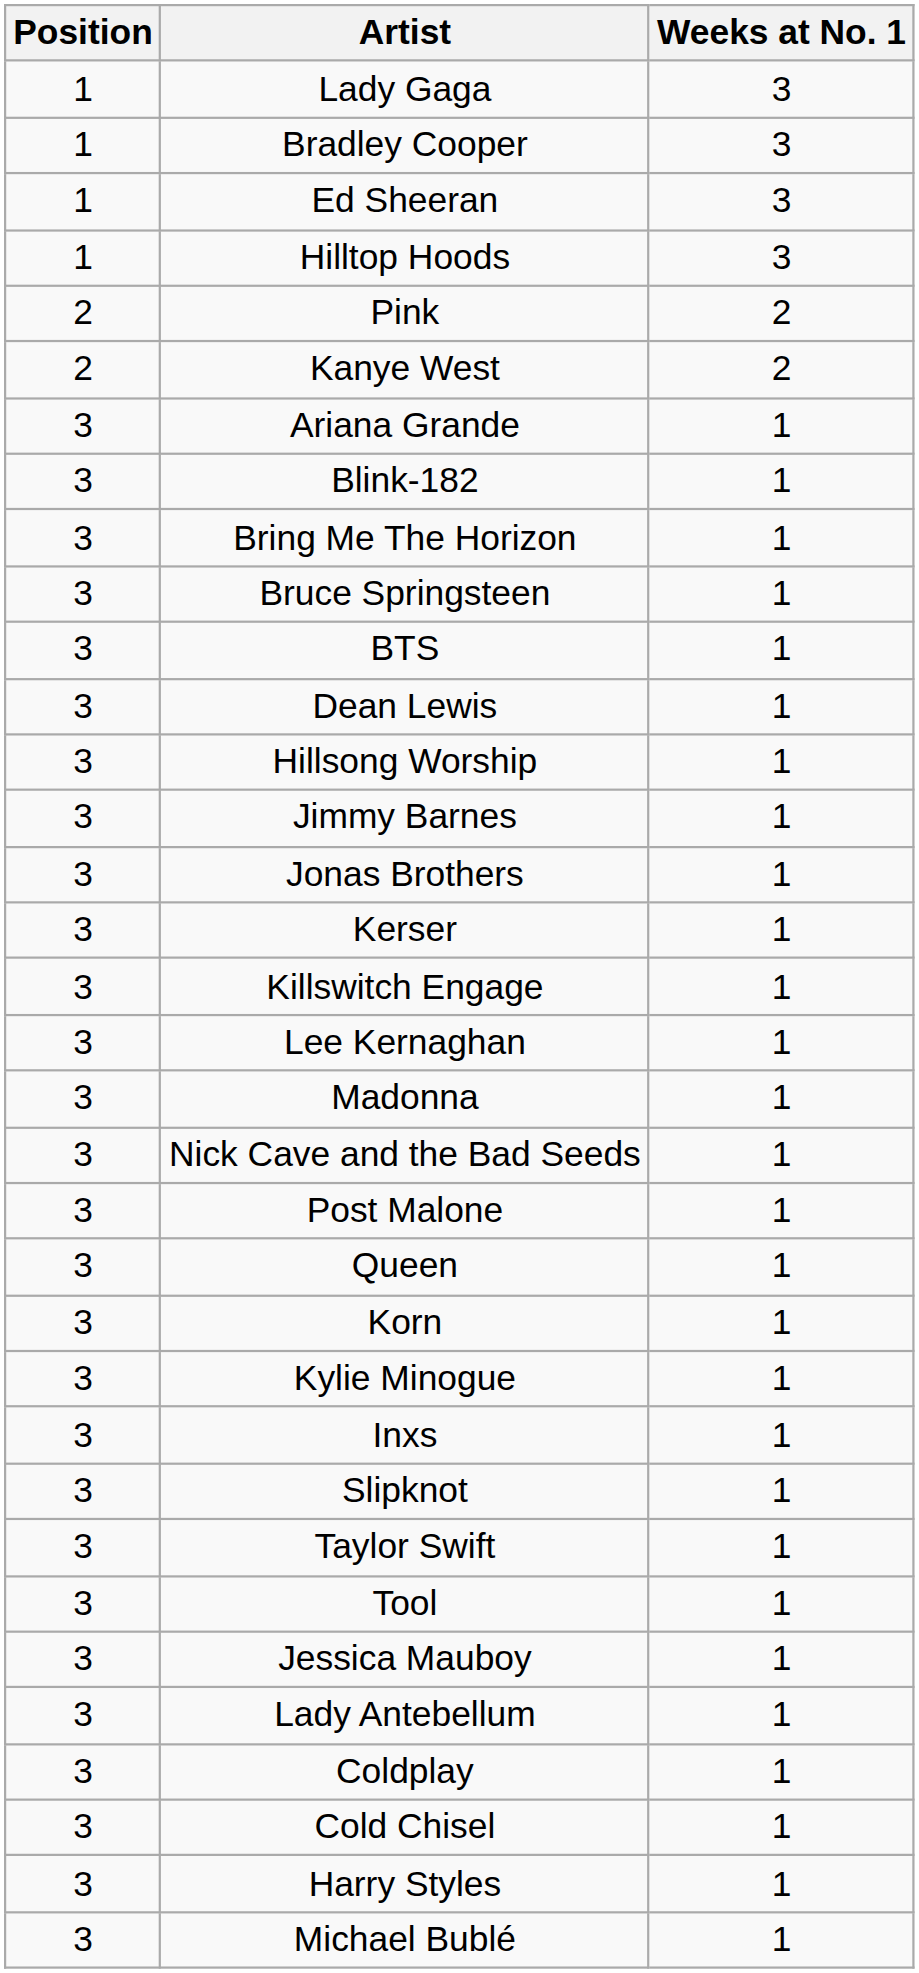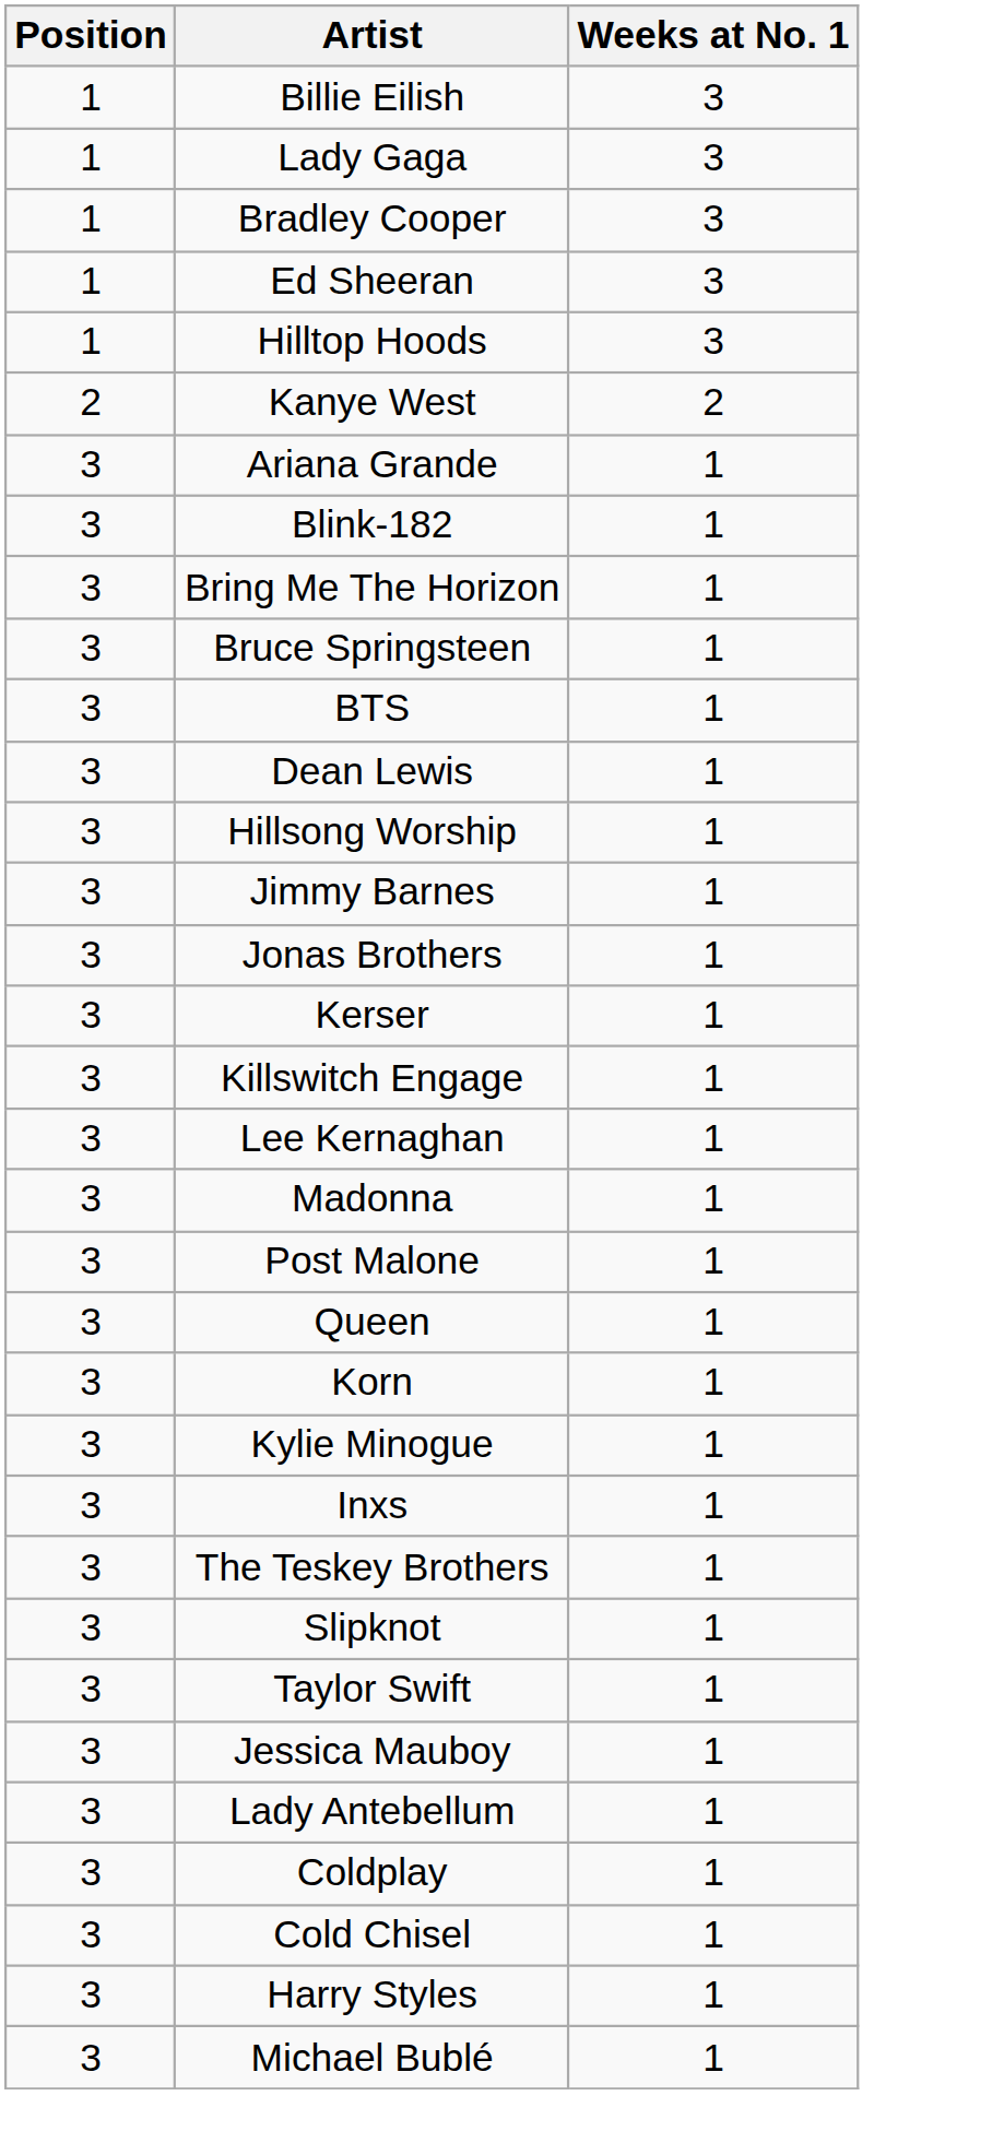 <table class="wikitable">
 <tr>
 <th style="text-align: center;">Position</th>
 <th style="text-align: center;">Artist</th>
 <th style="text-align: center;">Weeks at No. 1</th>
+</tr>
+<tr>
+<td style="text-align: center;">1</td>
+<td style="text-align: center;">Billie Eilish</td>
+<td style="text-align: center;">3</td>
 </tr>
 <tr>
 <td style="text-align: center;">1</td>
 <td style="text-align: center;">Lady Gaga</td>
 <td style="text-align: center;">3</td>
 </tr>
 <tr>
 <td style="text-align: center;">1</td>
 <td style="text-align: center;">Bradley Cooper</td>
 <td style="text-align: center;">3</td>
 </tr>
 <tr>
 <td style="text-align: center;">1</td>
 <td style="text-align: center;">Ed Sheeran</td>
 <td style="text-align: center;">3</td>
 </tr>
 <tr>
 <td style="text-align: center;">1</td>
 <td style="text-align: center;">Hilltop Hoods</td>
 <td style="text-align: center;">3</td>
-</tr>
-<tr>
-<td style="text-align: center;">2</td>
-<td style="text-align: center;">Pink</td>
-<td style="text-align: center;">2</td>
 </tr>
 <tr>
 <td style="text-align: center;">2</td>
 <td style="text-align: center;">Kanye West</td>
 <td style="text-align: center;">2</td>
 </tr>
 <tr>
 <td style="text-align: center;">3</td>
 <td style="text-align: center;">Ariana Grande</td>
 <td style="text-align: center;">1</td>
 </tr>
 <tr>
 <td style="text-align: center;">3</td>
 <td style="text-align: center;">Blink-182</td>
 <td style="text-align: center;">1</td>
 </tr>
 <tr>
 <td style="text-align: center;">3</td>
 <td style="text-align: center;">Bring Me The Horizon</td>
 <td style="text-align: center;">1</td>
 </tr>
 <tr>
 <td style="text-align: center;">3</td>
 <td style="text-align: center;">Bruce Springsteen</td>
 <td style="text-align: center;">1</td>
 </tr>
 <tr>
 <td style="text-align: center;">3</td>
 <td style="text-align: center;">BTS</td>
 <td style="text-align: center;">1</td>
 </tr>
 <tr>
 <td style="text-align: center;">3</td>
 <td style="text-align: center;">Dean Lewis</td>
 <td style="text-align: center;">1</td>
 </tr>
 <tr>
 <td style="text-align: center;">3</td>
 <td style="text-align: center;">Hillsong Worship</td>
 <td style="text-align: center;">1</td>
 </tr>
 <tr>
 <td style="text-align: center;">3</td>
 <td style="text-align: center;">Jimmy Barnes</td>
 <td style="text-align: center;">1</td>
 </tr>
 <tr>
 <td style="text-align: center;">3</td>
 <td style="text-align: center;">Jonas Brothers</td>
 <td style="text-align: center;">1</td>
 </tr>
 <tr>
 <td style="text-align: center;">3</td>
 <td style="text-align: center;">Kerser</td>
 <td style="text-align: center;">1</td>
 </tr>
 <tr>
 <td style="text-align: center;">3</td>
 <td style="text-align: center;">Killswitch Engage</td>
 <td style="text-align: center;">1</td>
 </tr>
 <tr>
 <td style="text-align: center;">3</td>
 <td style="text-align: center;">Lee Kernaghan</td>
 <td style="text-align: center;">1</td>
 </tr>
 <tr>
 <td style="text-align: center;">3</td>
 <td style="text-align: center;">Madonna</td>
 <td style="text-align: center;">1</td>
 </tr>
 <tr>
 <td style="text-align: center;">3</td>
-<td style="text-align: center;">Nick Cave and the Bad Seeds</td>
-<td style="text-align: center;">1</td>
-</tr>
-<tr>
-<td style="text-align: center;">3</td>
 <td style="text-align: center;">Post Malone</td>
 <td style="text-align: center;">1</td>
 </tr>
 <tr>
 <td style="text-align: center;">3</td>
 <td style="text-align: center;">Queen</td>
 <td style="text-align: center;">1</td>
 </tr>
 <tr>
 <td style="text-align: center;">3</td>
 <td style="text-align: center;">Korn</td>
 <td style="text-align: center;">1</td>
 </tr>
 <tr>
 <td style="text-align: center;">3</td>
 <td style="text-align: center;">Kylie Minogue</td>
 <td style="text-align: center;">1</td>
 </tr>
 <tr>
 <td style="text-align: center;">3</td>
 <td style="text-align: center;">Inxs</td>
 <td style="text-align: center;">1</td>
 </tr>
 <tr>
 <td style="text-align: center;">3</td>
+<td style="text-align: center;">The Teskey Brothers</td>
+<td style="text-align: center;">1</td>
+</tr>
+<tr>
+<td style="text-align: center;">3</td>
 <td style="text-align: center;">Slipknot</td>
 <td style="text-align: center;">1</td>
 </tr>
 <tr>
 <td style="text-align: center;">3</td>
 <td style="text-align: center;">Taylor Swift</td>
-<td style="text-align: center;">1</td>
-</tr>
-<tr>
-<td style="text-align: center;">3</td>
-<td style="text-align: center;">Tool</td>
 <td style="text-align: center;">1</td>
 </tr>
 <tr>
 <td style="text-align: center;">3</td>
 <td style="text-align: center;">Jessica Mauboy</td>
 <td style="text-align: center;">1</td>
 </tr>
 <tr>
 <td style="text-align: center;">3</td>
 <td style="text-align: center;">Lady Antebellum</td>
 <td style="text-align: center;">1</td>
 </tr>
 <tr>
 <td style="text-align: center;">3</td>
 <td style="text-align: center;">Coldplay</td>
 <td style="text-align: center;">1</td>
 </tr>
 <tr>
 <td style="text-align: center;">3</td>
 <td style="text-align: center;">Cold Chisel</td>
 <td style="text-align: center;">1</td>
 </tr>
 <tr>
 <td style="text-align: center;">3</td>
 <td style="text-align: center;">Harry Styles</td>
 <td style="text-align: center;">1</td>
 </tr>
 <tr>
 <td style="text-align: center;">3</td>
 <td style="text-align: center;">Michael Bublé</td>
 <td style="text-align: center;">1</td>
 </tr>
 </table>
